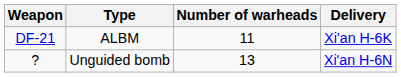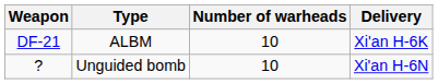 <table class="wikitable sortable" style="text-align: center;">
 <tr>
 <th>Weapon</th>
 <th>Type</th>
 <th>Number of warheads</th>
 <th>Delivery</th>
 </tr>
 <tr>
 <td><a href='#'>DF-21</a></td>
 <td>ALBM</td>
-<td>11</td>
+<td>10</td>
 <td><a href='#'>Xi'an H-6K</a></td>
 </tr>
 <tr>
 <td>?</td>
 <td>Unguided bomb</td>
-<td>13</td>
+<td>10</td>
 <td><a href='#'>Xi'an H-6N</a></td>
 </tr>
 </table>
